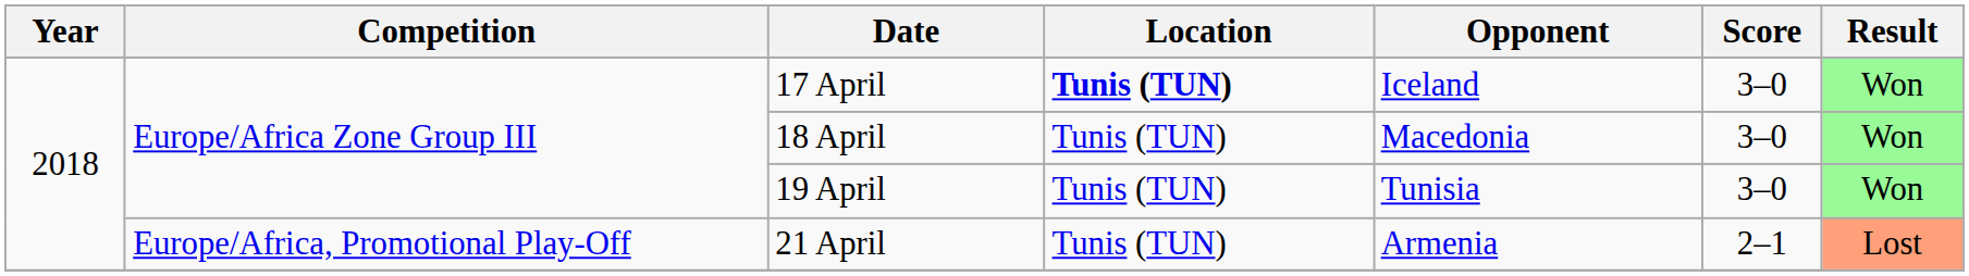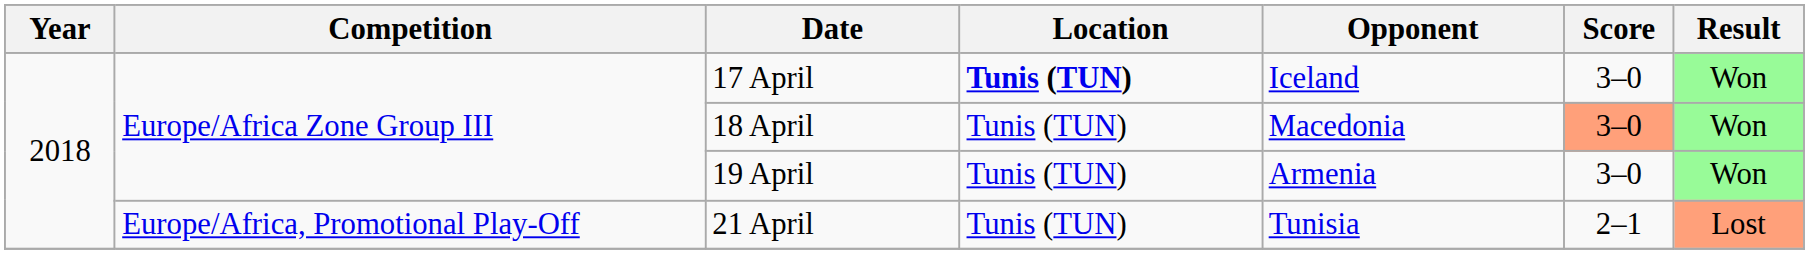 <table class="wikitable">
 <tr>
 <th width="50">Year</th>
 <th width="300">Competition</th>
 <th width="125">Date</th>
 <th width="150">Location</th>
 <th width="150">Opponent</th>
 <th width="50">Score</th>
 <th width="60">Result</th>
 </tr>
 <tr>
 <td align="center" rowspan="4">2018</td>
 <td align="left" rowspan="3"><a href='#'>Europe/Africa Zone Group III</a></td>
 <td>17 April</td>
 <td><strong><a href='#'>Tunis</a> (<a href='#'>TUN</a>)</strong></td>
 <td> <a href='#'>Iceland</a></td>
 <td align="center">3–0</td>
 <td align="center" bgcolor="#98FB98">Won</td>
 </tr>
 <tr>
 <td>18 April</td>
 <td><a href='#'>Tunis</a> (<a href='#'>TUN</a>)</td>
 <td> <a href='#'>Macedonia</a></td>
-<td align="center">3–0</td>
+<td align="center" style="background: lightsalmon;">3–0</td>
 <td align="center" bgcolor="#98FB98">Won</td>
 </tr>
 <tr>
 <td>19 April</td>
 <td><a href='#'>Tunis</a> (<a href='#'>TUN</a>)</td>
-<td> <a href='#'>Tunisia</a></td>
+<td> <a href='#'>Armenia</a></td>
 <td align="center">3–0</td>
 <td align="center" bgcolor="#98FB98">Won</td>
 </tr>
 <tr>
 <td><a href='#'>Europe/Africa, Promotional Play-Off</a></td>
 <td>21 April</td>
 <td><a href='#'>Tunis</a> (<a href='#'>TUN</a>)</td>
-<td> <a href='#'>Armenia</a></td>
+<td> <a href='#'>Tunisia</a></td>
 <td align="center">2–1</td>
 <td align="center" bgcolor="FFA07A">Lost</td>
 </tr>
 <tr>
 </tr>
 </table>
